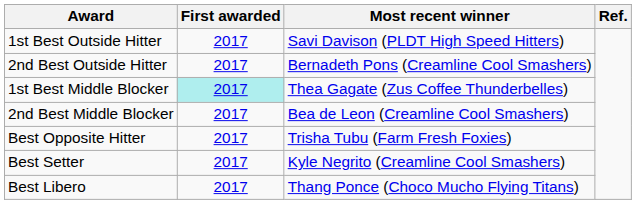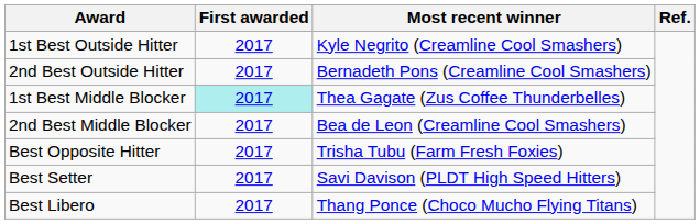 <table class="wikitable">
 <tr>
 <th class="sortable">Award</th>
 <th class="sortable">First awarded</th>
 <th>Most recent winner</th>
 <th>Ref.</th>
 </tr>
 <tr>
 <td>1st Best Outside Hitter</td>
 <td align=center><a href='#'>2017</a></td>
-<td><a href='#'>Savi Davison</a> (<a href='#'>PLDT High Speed Hitters</a>)</td>
+<td><a href='#'>Kyle Negrito</a> (<a href='#'>Creamline Cool Smashers</a>)</td>
 <td rowspan=7></td>
 </tr>
 <tr>
 <td>2nd Best Outside Hitter</td>
 <td align=center><a href='#'>2017</a></td>
 <td><a href='#'>Bernadeth Pons</a> (<a href='#'>Creamline Cool Smashers</a>)</td>
 </tr>
 <tr>
 <td>1st Best Middle Blocker</td>
 <td align=center style="background: paleturquoise;"><a href='#'>2017</a></td>
 <td><a href='#'>Thea Gagate</a> (<a href='#'>Zus Coffee Thunderbelles</a>)</td>
 </tr>
 <tr>
 <td>2nd Best Middle Blocker</td>
 <td align=center><a href='#'>2017</a></td>
 <td><a href='#'>Bea de Leon</a> (<a href='#'>Creamline Cool Smashers</a>)</td>
 </tr>
 <tr>
 <td>Best Opposite Hitter</td>
 <td align=center><a href='#'>2017</a></td>
 <td><a href='#'>Trisha Tubu</a> (<a href='#'>Farm Fresh Foxies</a>)</td>
 </tr>
 <tr>
 <td>Best Setter</td>
 <td align=center><a href='#'>2017</a></td>
-<td><a href='#'>Kyle Negrito</a> (<a href='#'>Creamline Cool Smashers</a>)</td>
+<td><a href='#'>Savi Davison</a> (<a href='#'>PLDT High Speed Hitters</a>)</td>
 </tr>
 <tr>
 <td>Best Libero</td>
 <td align=center><a href='#'>2017</a></td>
 <td><a href='#'>Thang Ponce</a> (<a href='#'>Choco Mucho Flying Titans</a>)</td>
 </tr>
 </table>
